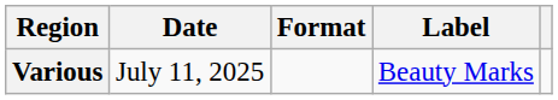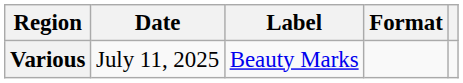 <table class="wikitable plainrowheaders">
 <tr>
 <th scope="col">Region</th>
 <th scope="col">Date</th>
+<th scope="col">Label</th>
 <th scope="col">Format</th>
-<th scope="col">Label</th>
 <th scope="col"></th>
 </tr>
 <tr>
 <th scope="row">Various</th>
 <td>July 11, 2025</td>
+<td><a href='#'>Beauty Marks</a></td>
 <td></td>
-<td><a href='#'>Beauty Marks</a></td>
 <td style="text-align:center;"></td>
 </tr>
 </table>
